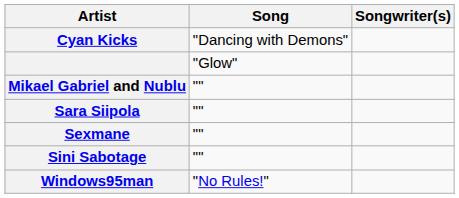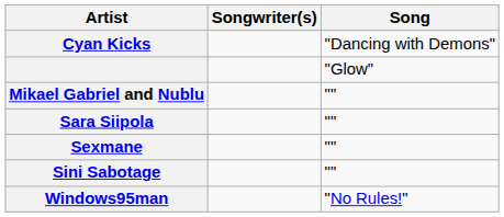 <table class="sortable wikitable plainrowheaders" style="margin: 1em auto 1em auto;">
 <tr>
 <th>Artist</th>
+<th class="unsortable">Songwriter(s)</th>
 <th>Song</th>
-<th class="unsortable">Songwriter(s)</th>
 </tr>
 <tr>
 <th scope="row"><a href='#'>Cyan Kicks</a></th>
+<td></td>
 <td>"Dancing with Demons"</td>
-<td></td>
 </tr>
 <tr>
 <th scope="row"></th>
+<td></td>
 <td>"Glow"</td>
-<td></td>
 </tr>
 <tr>
 <th scope="row"><a href='#'>Mikael Gabriel</a> and <a href='#'>Nublu</a></th>
+<td></td>
 <td>""</td>
-<td></td>
 </tr>
 <tr>
 <th scope="row"><a href='#'>Sara Siipola</a></th>
+<td></td>
 <td>""</td>
-<td></td>
 </tr>
 <tr>
 <th scope="row"><a href='#'>Sexmane</a></th>
+<td></td>
 <td>""</td>
-<td></td>
 </tr>
 <tr>
 <th scope="row"><a href='#'>Sini Sabotage</a></th>
+<td></td>
 <td>""</td>
-<td></td>
 </tr>
 <tr>
 <th scope="row"><a href='#'>Windows95man</a></th>
+<td></td>
 <td>"<a href='#'>No Rules!</a>"</td>
-<td></td>
 </tr>
 </table>
